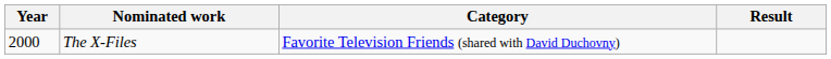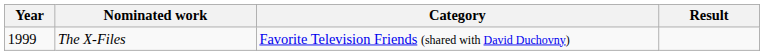 <table style="width:95%;" class="wikitable sortable">
 <tr>
 <th style="width:5%;">Year</th>
 <th style="width:20%;">Nominated work</th>
 <th style="width:40%;">Category</th>
 <th style="width:10%;">Result</th>
 </tr>
 <tr>
-<td>2000</td>
+<td>1999</td>
 <td><em>The X-Files</em></td>
 <td><a href='#'>Favorite Television Friends</a> <small>(shared with <a href='#'>David Duchovny</a>)</small></td>
 <td></td>
 </tr>
 </table>
